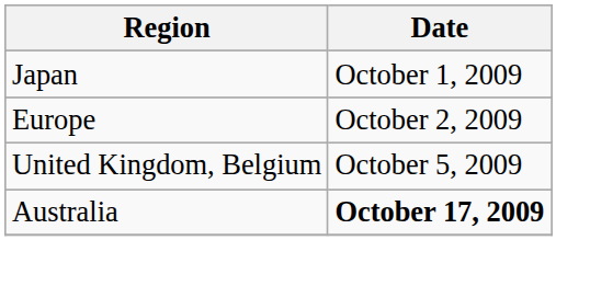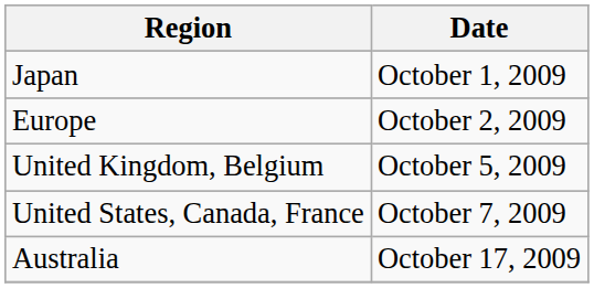 <table class="wikitable">
 <tr>
 <th>Region</th>
 <th>Date</th>
 </tr>
 <tr>
 <td>Japan</td>
 <td>October 1, 2009</td>
 </tr>
 <tr>
 <td>Europe</td>
 <td>October 2, 2009</td>
 </tr>
 <tr>
 <td>United Kingdom, Belgium</td>
 <td>October 5, 2009</td>
 </tr>
 <tr>
+<td>United States, Canada, France</td>
+<td>October 7, 2009</td>
+</tr>
+<tr>
 <td>Australia</td>
-<td><strong>October 17, 2009</strong></td>
+<td>October 17, 2009</td>
 </tr>
 <tr>
 </tr>
 </table>
